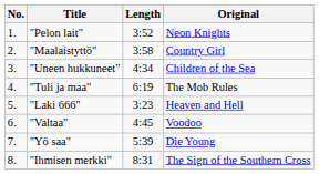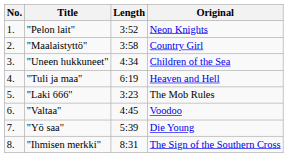 <table class="wikitable">
 <tr>
 <th>No.</th>
 <th>Title</th>
 <th>Length</th>
 <th>Original</th>
 </tr>
 <tr>
 <td>1.</td>
 <td>"Pelon lait"</td>
 <td align="center">3:52</td>
 <td><a href='#'>Neon Knights</a></td>
 </tr>
 <tr>
 <td>2.</td>
 <td>"Maalaistyttö"</td>
 <td align="center">3:58</td>
 <td><a href='#'>Country Girl</a></td>
 </tr>
 <tr>
 <td>3.</td>
 <td>"Uneen hukkuneet"</td>
 <td align="center">4:34</td>
 <td><a href='#'>Children of the Sea</a></td>
 </tr>
 <tr>
 <td>4.</td>
 <td>"Tuli ja maa"</td>
 <td align="center">6:19</td>
-<td>The Mob Rules</td>
+<td><a href='#'>Heaven and Hell</a></td>
 </tr>
 <tr>
 <td>5.</td>
 <td>"Laki 666"</td>
 <td align="center">3:23</td>
-<td><a href='#'>Heaven and Hell</a></td>
+<td>The Mob Rules</td>
 </tr>
 <tr>
 <td>6.</td>
 <td>"Valtaa"</td>
 <td align="center">4:45</td>
 <td><a href='#'>Voodoo</a></td>
 </tr>
 <tr>
 <td>7.</td>
 <td>"Yö saa"</td>
 <td align="center">5:39</td>
 <td><a href='#'>Die Young</a></td>
 </tr>
 <tr>
 <td>8.</td>
 <td>"Ihmisen merkki"</td>
 <td align="center">8:31</td>
 <td><a href='#'>The Sign of the Southern Cross</a></td>
 </tr>
 </table>
